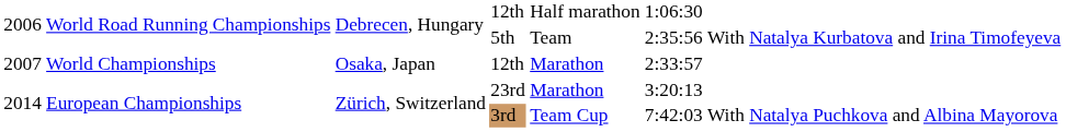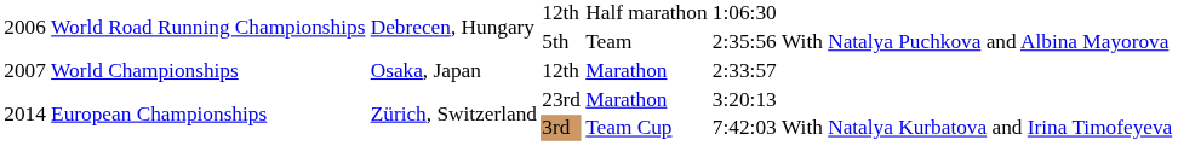 <table>
 <tr>
 <td rowspan=2>2006</td>
 <td rowspan=2><a href='#'>World Road Running Championships</a></td>
 <td rowspan=2><a href='#'>Debrecen</a>, Hungary</td>
 <td>12th</td>
 <td>Half marathon</td>
 <td>1:06:30</td>
 </tr>
 <tr>
 <td>5th</td>
 <td>Team</td>
 <td>2:35:56</td>
-<td>With <a href='#'>Natalya Kurbatova</a> and <a href='#'>Irina Timofeyeva</a></td>
+<td>With <a href='#'>Natalya Puchkova</a> and <a href='#'>Albina Mayorova</a></td>
 </tr>
 <tr>
 <td>2007</td>
 <td><a href='#'>World Championships</a></td>
 <td><a href='#'>Osaka</a>, Japan</td>
 <td>12th</td>
 <td><a href='#'>Marathon</a></td>
 <td>2:33:57</td>
 </tr>
 <tr>
 <td rowspan=2>2014</td>
 <td rowspan=2><a href='#'>European Championships</a></td>
 <td rowspan=2><a href='#'>Zürich</a>, Switzerland</td>
 <td>23rd</td>
 <td><a href='#'>Marathon</a></td>
 <td>3:20:13</td>
 </tr>
 <tr>
 <td bgcolor=cc9966>3rd</td>
 <td><a href='#'>Team Cup</a></td>
 <td>7:42:03</td>
-<td>With <a href='#'>Natalya Puchkova</a> and <a href='#'>Albina Mayorova</a></td>
+<td>With <a href='#'>Natalya Kurbatova</a> and <a href='#'>Irina Timofeyeva</a></td>
 </tr>
 </table>
